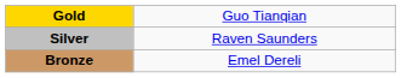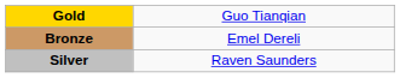 <table class="wikitable" style="text-align:center; " width="35%">
 <tr>
 <td bgcolor="gold"><strong>Gold</strong></td>
 <td><a href='#'>Guo Tianqian</a><br>  <small><em></em></small></td>
 </tr>
 <tr>
+<td bgcolor="CC9966"><strong>Bronze</strong></td>
+<td><a href='#'>Emel Dereli</a><br>  <small><em></em></small></td>
+</tr>
+<tr>
 <td bgcolor="silver"><strong>Silver</strong></td>
 <td><a href='#'>Raven Saunders</a><br>  <small><em></em></small></td>
 </tr>
-<tr>
-<td bgcolor="CC9966"><strong>Bronze</strong></td>
-<td><a href='#'>Emel Dereli</a><br>  <small><em></em></small></td>
-</tr>
 </table>
